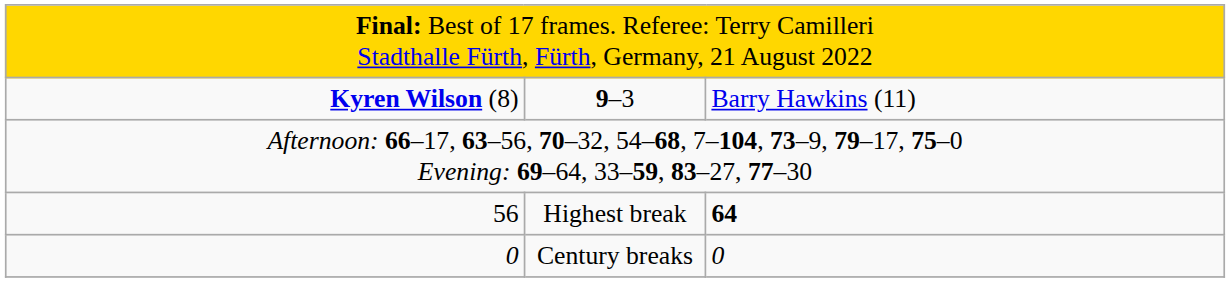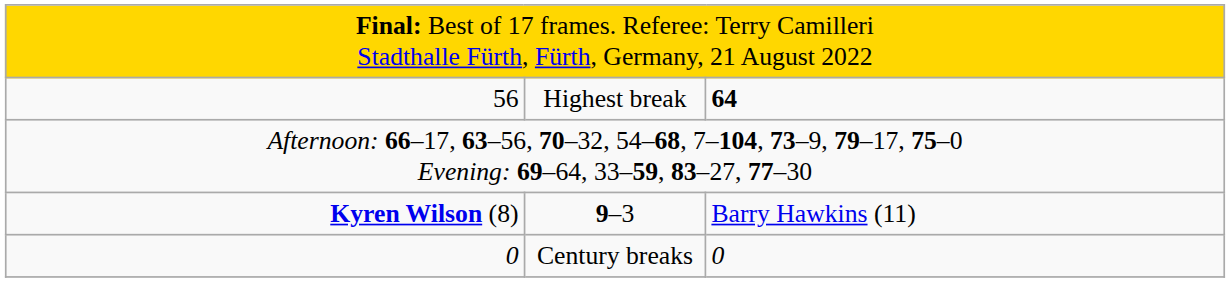 <table class="wikitable" style="font-size: 95%; margin: 1em auto 1em auto;">
 <tr>
 <td colspan="3" align="center" bgcolor="#ffd700"><strong>Final:</strong> Best of 17 frames. Referee: Terry Camilleri<br> <a href='#'>Stadthalle Fürth</a>, <a href='#'>Fürth</a>, Germany, 21 August 2022</td>
+</tr>
+<tr>
+<td align="right">56</td>
+<td align="center">Highest break</td>
+<td><strong>64</strong></td>
+</tr>
+<tr>
+<td colspan="3" align="center" style="font-size: 100%"><em>Afternoon:</em> <strong>66</strong>–17, <strong>63</strong>–56, <strong>70</strong>–32, 54–<strong>68</strong>, 7–<strong>104</strong>, <strong>73</strong>–9, <strong>79</strong>–17, <strong>75</strong>–0 <br> <em>Evening:</em> <strong>69</strong>–64, 33–<strong>59</strong>, <strong>83</strong>–27, <strong>77</strong>–30</td>
 </tr>
 <tr>
 <td width="300" align="right"><strong><a href='#'>Kyren Wilson</a></strong> (8)<br></td>
 <td width="100" align="center"><strong>9</strong>–3</td>
 <td width="300"><a href='#'>Barry Hawkins</a> (11)<br></td>
 </tr>
 <tr>
-<td colspan="3" align="center" style="font-size: 100%"><em>Afternoon:</em> <strong>66</strong>–17, <strong>63</strong>–56, <strong>70</strong>–32, 54–<strong>68</strong>, 7–<strong>104</strong>, <strong>73</strong>–9, <strong>79</strong>–17, <strong>75</strong>–0 <br> <em>Evening:</em> <strong>69</strong>–64, 33–<strong>59</strong>, <strong>83</strong>–27, <strong>77</strong>–30</td>
-</tr>
-<tr>
-<td align="right">56</td>
-<td align="center">Highest break</td>
-<td><strong>64</strong></td>
-</tr>
-<tr>
 <td align="right"><em>0</em></td>
 <td align="center">Century breaks</td>
 <td><em>0</em></td>
 </tr>
 </table>
